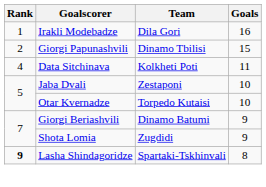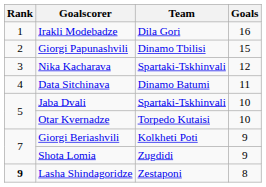 <table class="wikitable">
 <tr>
 <th>Rank</th>
 <th>Goalscorer</th>
 <th>Team</th>
 <th>Goals</th>
 </tr>
 <tr>
 <td align="center">1</td>
 <td> <a href='#'>Irakli Modebadze</a></td>
 <td><a href='#'>Dila Gori</a></td>
 <td align="center">16</td>
 </tr>
 <tr>
 <td align="center">2</td>
 <td> <a href='#'>Giorgi Papunashvili</a></td>
 <td><a href='#'>Dinamo Tbilisi</a></td>
 <td align="center">15</td>
 </tr>
 <tr>
+<td align="center">3</td>
+<td> <a href='#'>Nika Kacharava</a></td>
+<td><a href='#'>Spartaki-Tskhinvali</a></td>
+<td align="center">12</td>
+</tr>
+<tr>
 <td align="center">4</td>
 <td> <a href='#'>Data Sitchinava</a></td>
-<td><a href='#'>Kolkheti Poti</a></td>
+<td><a href='#'>Dinamo Batumi</a></td>
 <td align="center">11</td>
 </tr>
 <tr>
 <td rowspan=2 align="center">5</td>
 <td> <a href='#'>Jaba Dvali</a></td>
-<td><a href='#'>Zestaponi</a></td>
+<td><a href='#'>Spartaki-Tskhinvali</a></td>
 <td align="center">10</td>
 </tr>
 <tr>
 <td> <a href='#'>Otar Kvernadze</a></td>
 <td><a href='#'>Torpedo Kutaisi</a></td>
 <td align="center">10</td>
 </tr>
 <tr>
 <td rowspan=2 align="center">7</td>
 <td> <a href='#'>Giorgi Beriashvili</a></td>
-<td><a href='#'>Dinamo Batumi</a></td>
+<td><a href='#'>Kolkheti Poti</a></td>
 <td align="center">9</td>
 </tr>
 <tr>
 <td> <a href='#'>Shota Lomia</a></td>
 <td><a href='#'>Zugdidi</a></td>
 <td align="center">9</td>
 </tr>
 <tr>
 <td align="center"><strong>9</strong></td>
 <td> <a href='#'>Lasha Shindagoridze</a></td>
-<td><a href='#'>Spartaki-Tskhinvali</a></td>
+<td><a href='#'>Zestaponi</a></td>
 <td align="center">8</td>
 </tr>
 </table>
